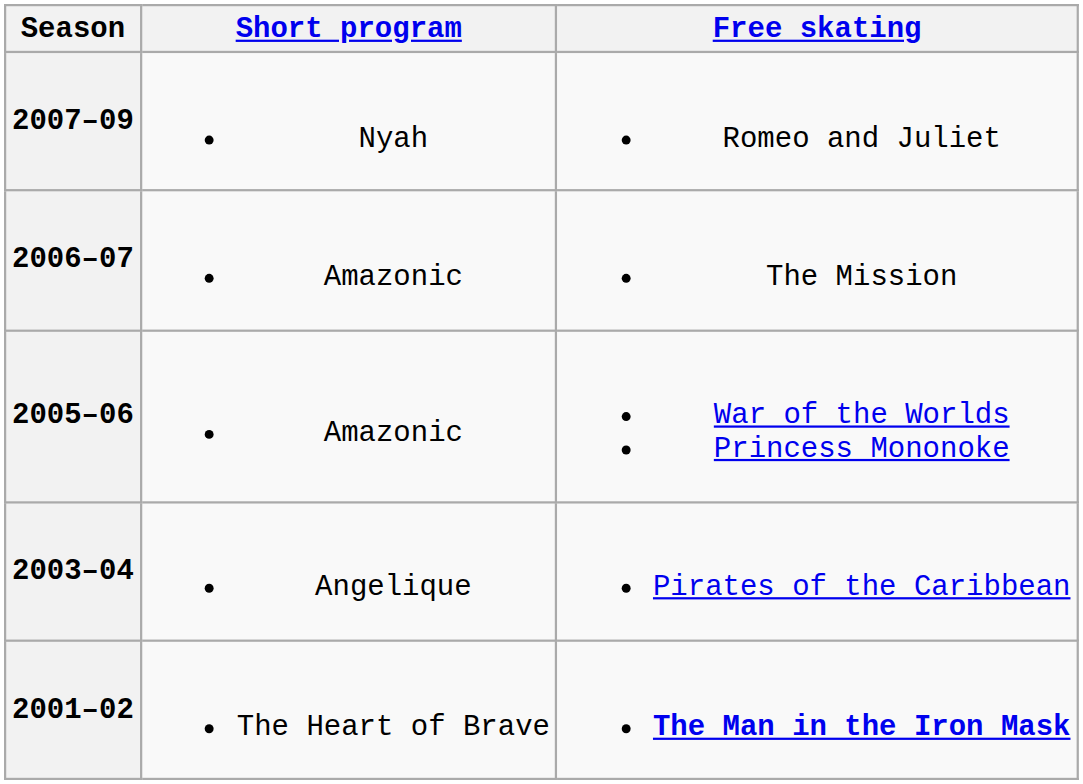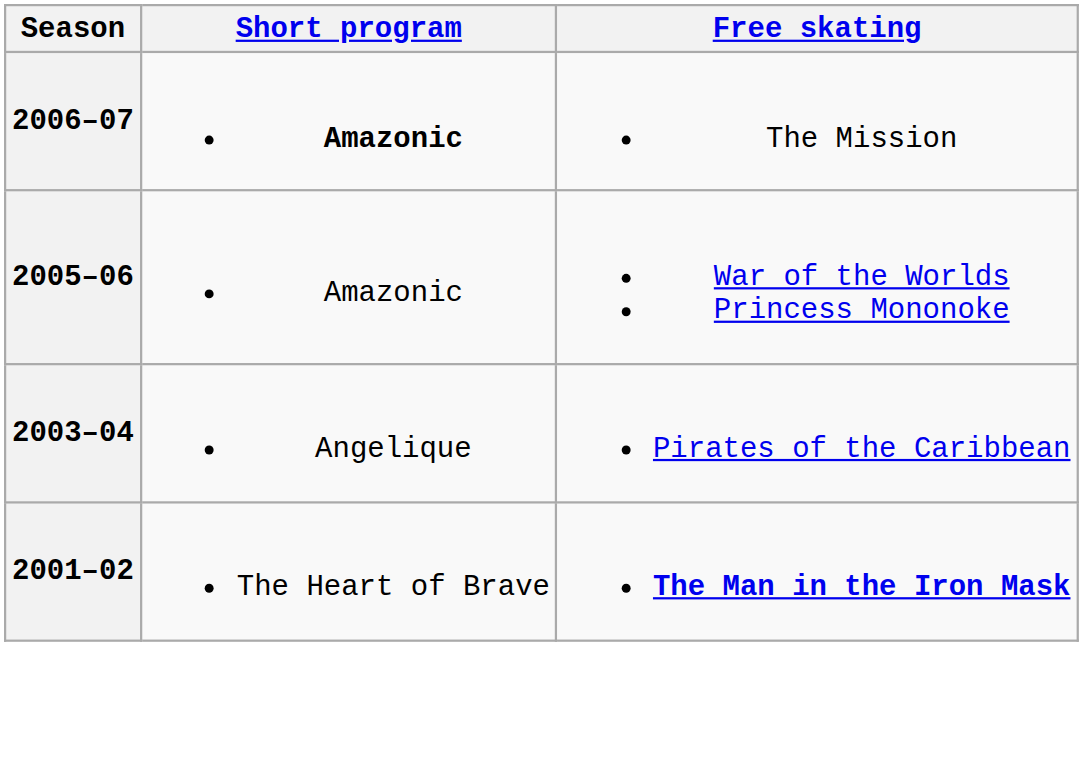 <table class=wikitable style=text-align:center>
 <tr>
 <th>Season</th>
 <th><a href='#'>Short program</a></th>
 <th><a href='#'>Free skating</a></th>
 </tr>
 <tr>
-<th>2007–09 <br></th>
-<td><br><ul><li>Nyah <br></li></ul></td>
-<td><br><ul><li>Romeo and Juliet <br></li></ul></td>
-</tr>
-<tr>
 <th>2006–07 <br></th>
-<td><br><ul><li>Amazonic <br></li></ul></td>
+<td><strong><br><ul><li>Amazonic <br></li></ul></strong></td>
 <td><br><ul><li>The Mission <br></li></ul></td>
 </tr>
 <tr>
 <th>2005–06 <br></th>
 <td><br><ul><li>Amazonic <br></li></ul></td>
 <td><br><ul><li><a href='#'>War of the Worlds</a> <br></li><li><a href='#'>Princess Mononoke</a> <br></li></ul></td>
 </tr>
 <tr>
 <th>2003–04 <br></th>
 <td><br><ul><li>Angelique <br></li></ul></td>
 <td><br><ul><li><a href='#'>Pirates of the Caribbean</a> <br></li></ul></td>
 </tr>
 <tr>
 <th>2001–02 <br></th>
 <td><br><ul><li>The Heart of Brave <br></li></ul></td>
 <td><strong><br><ul><li><a href='#'>The Man in the Iron Mask</a> <br></li></ul></strong></td>
 </tr>
 </table>
